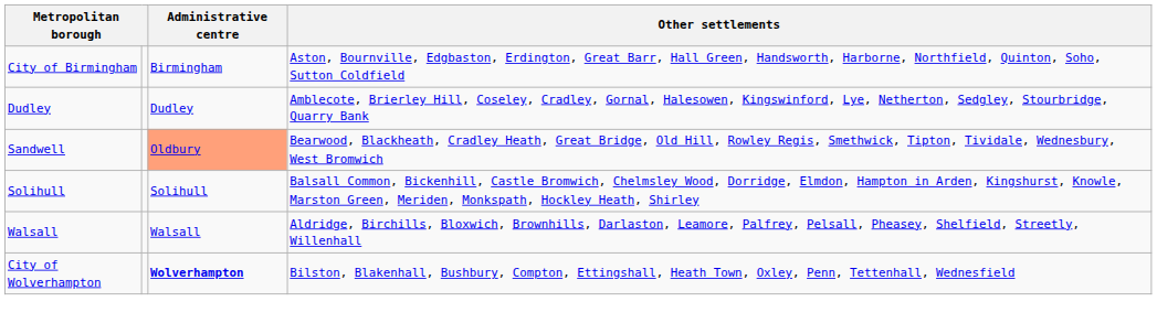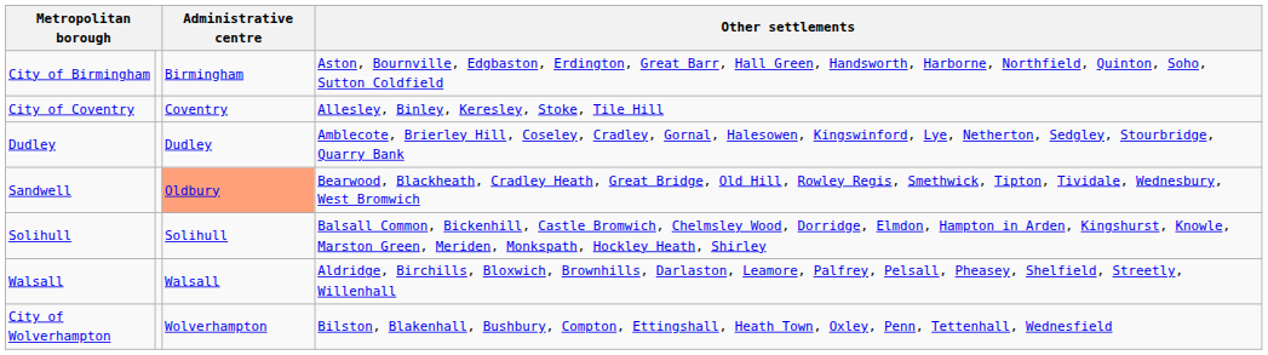 <table class="wikitable" style="border:0; text-align:left; line-height:150%;">
 <tr>
 <th colspan="2">Metropolitan borough</th>
 <th>Administrative centre</th>
 <th>Other settlements</th>
 </tr>
 <tr>
 <td><a href='#'>City of Birmingham</a></td>
 <td></td>
 <td><a href='#'>Birmingham</a></td>
 <td><a href='#'>Aston</a>, <a href='#'>Bournville</a>, <a href='#'>Edgbaston</a>, <a href='#'>Erdington</a>, <a href='#'>Great Barr</a>, <a href='#'>Hall Green</a>, <a href='#'>Handsworth</a>, <a href='#'>Harborne</a>, <a href='#'>Northfield</a>, <a href='#'>Quinton</a>, <a href='#'>Soho</a>, <a href='#'>Sutton Coldfield</a></td>
+</tr>
+<tr>
+<td><a href='#'>City of Coventry</a></td>
+<td></td>
+<td><a href='#'>Coventry</a></td>
+<td><a href='#'>Allesley</a>, <a href='#'>Binley</a>, <a href='#'>Keresley</a>, <a href='#'>Stoke</a>, <a href='#'>Tile Hill</a></td>
 </tr>
 <tr>
 <td><a href='#'>Dudley</a></td>
 <td></td>
 <td><a href='#'>Dudley</a></td>
 <td><a href='#'>Amblecote</a>, <a href='#'>Brierley Hill</a>, <a href='#'>Coseley</a>, <a href='#'>Cradley</a>, <a href='#'>Gornal</a>, <a href='#'>Halesowen</a>, <a href='#'>Kingswinford</a>, <a href='#'>Lye</a>, <a href='#'>Netherton</a>, <a href='#'>Sedgley</a>, <a href='#'>Stourbridge</a>, <a href='#'>Quarry Bank</a></td>
 </tr>
 <tr>
 <td><a href='#'>Sandwell</a></td>
 <td></td>
 <td style="background: lightsalmon;"><a href='#'>Oldbury</a></td>
 <td><a href='#'>Bearwood</a>, <a href='#'>Blackheath</a>, <a href='#'>Cradley Heath</a>, <a href='#'>Great Bridge</a>, <a href='#'>Old Hill</a>, <a href='#'>Rowley Regis</a>, <a href='#'>Smethwick</a>, <a href='#'>Tipton</a>, <a href='#'>Tividale</a>, <a href='#'>Wednesbury</a>, <a href='#'>West Bromwich</a></td>
 </tr>
 <tr>
 <td><a href='#'>Solihull</a></td>
 <td></td>
 <td><a href='#'>Solihull</a></td>
 <td><a href='#'>Balsall Common</a>, <a href='#'>Bickenhill</a>, <a href='#'>Castle Bromwich</a>, <a href='#'>Chelmsley Wood</a>, <a href='#'>Dorridge</a>, <a href='#'>Elmdon</a>, <a href='#'>Hampton in Arden</a>, <a href='#'>Kingshurst</a>, <a href='#'>Knowle</a>, <a href='#'>Marston Green</a>, <a href='#'>Meriden</a>, <a href='#'>Monkspath</a>, <a href='#'>Hockley Heath</a>, <a href='#'>Shirley</a></td>
 </tr>
 <tr>
 <td><a href='#'>Walsall</a></td>
 <td></td>
 <td><a href='#'>Walsall</a></td>
 <td><a href='#'>Aldridge</a>, <a href='#'>Birchills</a>, <a href='#'>Bloxwich</a>, <a href='#'>Brownhills</a>, <a href='#'>Darlaston</a>, <a href='#'>Leamore</a>, <a href='#'>Palfrey</a>, <a href='#'>Pelsall</a>, <a href='#'>Pheasey</a>, <a href='#'>Shelfield</a>, <a href='#'>Streetly</a>, <a href='#'>Willenhall</a></td>
 </tr>
 <tr>
 <td><a href='#'>City of Wolverhampton</a></td>
 <td></td>
-<td><strong><a href='#'>Wolverhampton</a></strong></td>
+<td><a href='#'>Wolverhampton</a></td>
 <td><a href='#'>Bilston</a>, <a href='#'>Blakenhall</a>, <a href='#'>Bushbury</a>, <a href='#'>Compton</a>, <a href='#'>Ettingshall</a>, <a href='#'>Heath Town</a>, <a href='#'>Oxley</a>, <a href='#'>Penn</a>, <a href='#'>Tettenhall</a>, <a href='#'>Wednesfield</a></td>
 </tr>
 </table>
